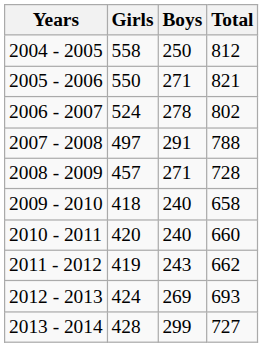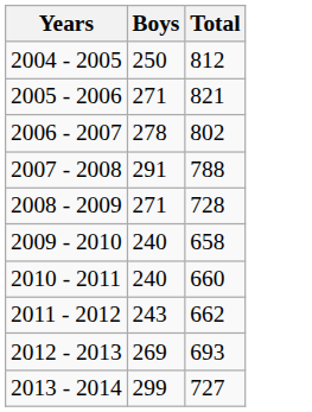 <table class="wikitable">
 <tr>
 <th>Years</th>
-<th>Girls</th>
 <th>Boys</th>
 <th>Total</th>
 </tr>
 <tr>
 <td>2004 - 2005</td>
-<td>558</td>
 <td>250</td>
 <td>812</td>
 </tr>
 <tr>
 <td>2005 - 2006</td>
-<td>550</td>
 <td>271</td>
 <td>821</td>
 </tr>
 <tr>
 <td>2006 - 2007</td>
-<td>524</td>
 <td>278</td>
 <td>802</td>
 </tr>
 <tr>
 <td>2007 - 2008</td>
-<td>497</td>
 <td>291</td>
 <td>788</td>
 </tr>
 <tr>
 <td>2008 - 2009</td>
-<td>457</td>
 <td>271</td>
 <td>728</td>
 </tr>
 <tr>
 <td>2009 - 2010</td>
-<td>418</td>
 <td>240</td>
 <td>658</td>
 </tr>
 <tr>
 <td>2010 - 2011</td>
-<td>420</td>
 <td>240</td>
 <td>660</td>
 </tr>
 <tr>
 <td>2011 - 2012</td>
-<td>419</td>
 <td>243</td>
 <td>662</td>
 </tr>
 <tr>
 <td>2012 - 2013</td>
-<td>424</td>
 <td>269</td>
 <td>693</td>
 </tr>
 <tr>
 <td>2013 - 2014</td>
-<td>428</td>
 <td>299</td>
 <td>727</td>
 </tr>
 </table>
